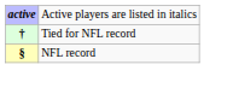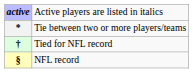 <table class="wikitable" border="1" style="font-size:90%">
 <tr>
 <th scope="row" style="background-color:#BBBBFF"><em>active</em></th>
 <td>Active players are listed in italics</td>
+</tr>
+<tr>
+<th scope="row">*</th>
+<td>Tie between two or more players/teams</td>
 </tr>
 <tr>
 <th scope="row" style="background-color:#ddffdd">†</th>
 <td>Tied for NFL record</td>
 </tr>
 <tr>
 <th scope="row" style="background-color:#ffffbb">§</th>
 <td>NFL record</td>
 </tr>
 </table>
